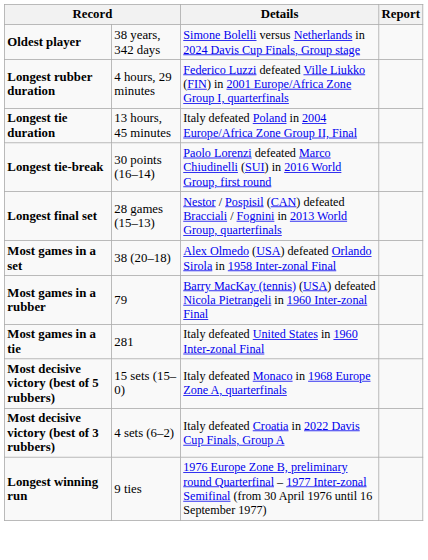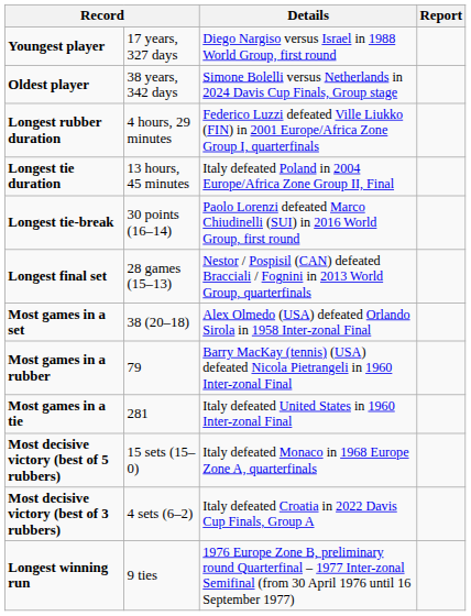 <table class="wikitable" style="width:84%">
 <tr>
 <th width="550px" colspan=2>Record</th>
 <th>Details</th>
 <th>Report</th>
+</tr>
+<tr>
+<td><strong>Youngest player</strong></td>
+<td>17 years, 327 days</td>
+<td style="font-size:95%"><a href='#'>Diego Nargiso</a> versus <a href='#'>Israel</a> in <a href='#'>1988 World Group, first round</a></td>
+<td style="text-align:center"></td>
 </tr>
 <tr>
 <td><strong>Oldest player</strong></td>
 <td>38 years, 342 days</td>
 <td style="font-size:95%"><a href='#'>Simone Bolelli</a> versus <a href='#'>Netherlands</a> in <a href='#'>2024 Davis Cup Finals, Group stage</a></td>
 <td style="text-align:center"></td>
 </tr>
 <tr>
 <td><strong>Longest rubber duration</strong></td>
 <td>4 hours, 29 minutes</td>
 <td style="font-size:95%"><a href='#'>Federico Luzzi</a> defeated <a href='#'>Ville Liukko</a> (<a href='#'>FIN</a>) in <a href='#'>2001 Europe/Africa Zone Group I, quarterfinals</a></td>
 <td style="text-align:center"></td>
 </tr>
 <tr>
 <td><strong>Longest tie duration</strong></td>
 <td>13 hours, 45 minutes</td>
 <td style="font-size:95%">Italy defeated <a href='#'>Poland</a> in <a href='#'>2004 Europe/Africa Zone Group II, Final</a></td>
 <td style="text-align:center"></td>
 </tr>
 <tr>
 <td><strong>Longest tie-break</strong></td>
 <td>30 points (16–14)</td>
 <td style="font-size:95%"><a href='#'>Paolo Lorenzi</a> defeated <a href='#'>Marco Chiudinelli</a> (<a href='#'>SUI</a>) in <a href='#'>2016 World Group, first round</a></td>
 <td style="text-align:center"></td>
 </tr>
 <tr>
 <td><strong>Longest final set</strong></td>
 <td>28 games (15–13)</td>
 <td style="font-size:95%"><a href='#'>Nestor</a> / <a href='#'>Pospisil</a> (<a href='#'>CAN</a>) defeated <a href='#'>Bracciali</a> / <a href='#'>Fognini</a> in <a href='#'>2013 World Group, quarterfinals</a></td>
 <td style="text-align:center"></td>
 </tr>
 <tr>
 <td><strong>Most games in a set</strong></td>
 <td>38 (20–18)</td>
 <td style="font-size:95%"><a href='#'>Alex Olmedo</a> (<a href='#'>USA</a>) defeated <a href='#'>Orlando Sirola</a> in <a href='#'>1958 Inter-zonal Final</a></td>
 <td style="text-align:center"></td>
 </tr>
 <tr>
 <td><strong>Most games in a rubber</strong></td>
 <td>79</td>
 <td style="font-size:95%"><a href='#'>Barry MacKay (tennis)</a> (<a href='#'>USA</a>) defeated <a href='#'>Nicola Pietrangeli</a> in <a href='#'>1960 Inter-zonal Final</a></td>
 <td style="text-align:center"></td>
 </tr>
 <tr>
 <td><strong>Most games in a tie</strong></td>
 <td>281</td>
 <td style="font-size:95%">Italy defeated <a href='#'>United States</a> in <a href='#'>1960 Inter-zonal Final</a></td>
 <td style="text-align:center"></td>
 </tr>
 <tr>
 <td><strong>Most decisive victory (best of 5 rubbers)</strong></td>
 <td>15 sets (15–0)</td>
 <td style="font-size:95%">Italy defeated <a href='#'>Monaco</a> in <a href='#'>1968 Europe Zone A, quarterfinals</a></td>
 <td style="text-align:center"></td>
 </tr>
 <tr>
 <td><strong>Most decisive victory (best of 3 rubbers)</strong></td>
 <td>4 sets (6–2)</td>
 <td style="font-size:95%">Italy defeated <a href='#'>Croatia</a> in <a href='#'>2022 Davis Cup Finals, Group A</a></td>
 <td style="text-align:center"></td>
 </tr>
 <tr>
 <td><strong>Longest winning run</strong></td>
 <td>9 ties</td>
 <td style="font-size:95%"><a href='#'>1976 Europe Zone B, preliminary round Quarterfinal</a> – <a href='#'>1977 Inter-zonal Semifinal</a> (from 30 April 1976 until 16 September 1977)</td>
 <td style="text-align:center"></td>
 </tr>
 </table>
